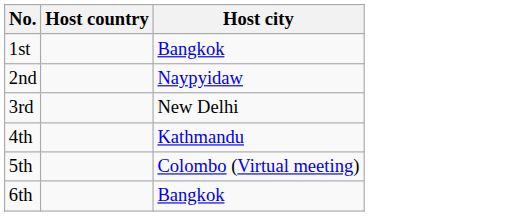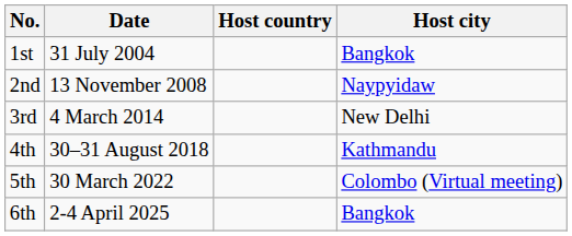 <table class="wikitable">
 <tr>
 <th>No.</th>
+<th>Date</th>
 <th>Host country</th>
 <th>Host city</th>
 </tr>
 <tr>
 <td>1st</td>
+<td>31 July 2004</td>
 <td></td>
 <td><a href='#'>Bangkok</a></td>
 </tr>
 <tr>
 <td>2nd</td>
+<td>13 November 2008</td>
 <td></td>
 <td><a href='#'>Naypyidaw</a></td>
 </tr>
 <tr>
 <td>3rd</td>
+<td>4 March 2014</td>
 <td></td>
 <td>New Delhi</td>
 </tr>
 <tr>
 <td>4th</td>
+<td>30–31 August 2018</td>
 <td></td>
 <td><a href='#'>Kathmandu</a></td>
 </tr>
 <tr>
 <td>5th</td>
+<td>30 March 2022</td>
 <td></td>
 <td><a href='#'>Colombo</a> (<a href='#'>Virtual meeting</a>)</td>
 </tr>
 <tr>
 <td>6th</td>
+<td>2-4 April 2025</td>
 <td></td>
 <td><a href='#'>Bangkok</a></td>
 </tr>
 </table>
